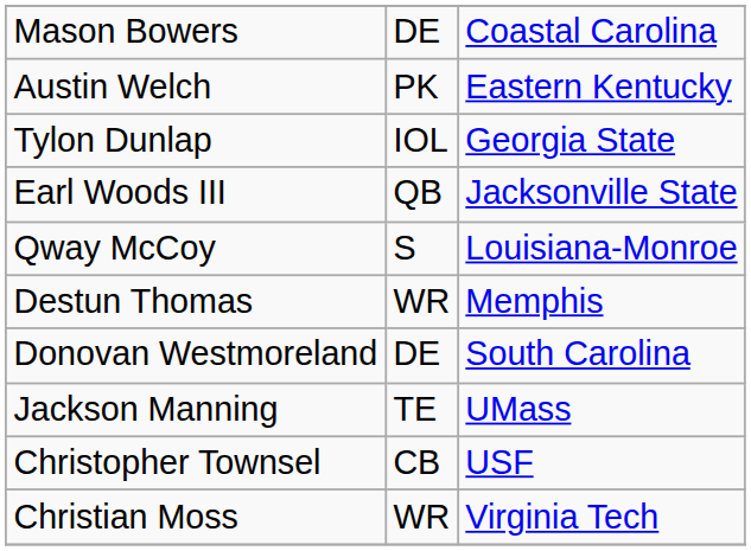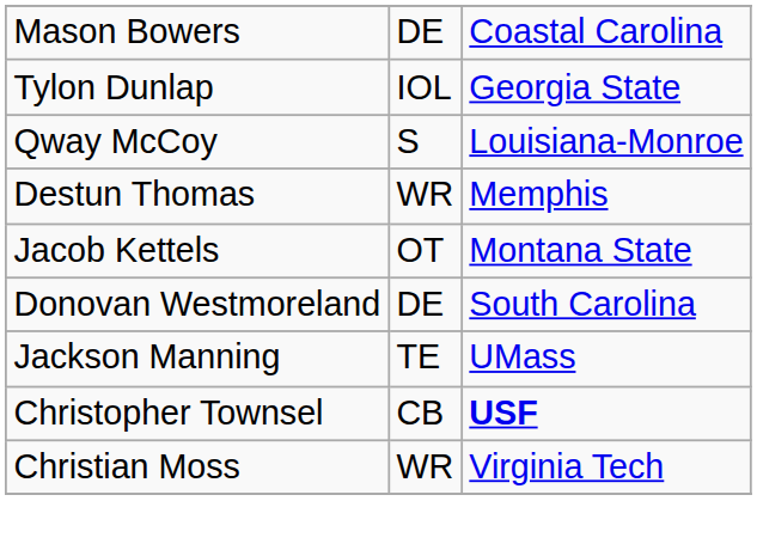 <table class="wikitable">
 <tr>
 </tr>
 <tr>
 <td>Mason Bowers</td>
 <td>DE</td>
 <td><a href='#'>Coastal Carolina</a></td>
 </tr>
 <tr>
-<td>Austin Welch</td>
-<td>PK</td>
-<td><a href='#'>Eastern Kentucky</a></td>
-</tr>
-<tr>
 <td>Tylon Dunlap</td>
 <td>IOL</td>
 <td><a href='#'>Georgia State</a></td>
-</tr>
-<tr>
-<td>Earl Woods III</td>
-<td>QB</td>
-<td><a href='#'>Jacksonville State</a></td>
 </tr>
 <tr>
 <td>Qway McCoy</td>
 <td>S</td>
 <td><a href='#'>Louisiana-Monroe</a></td>
 </tr>
 <tr>
 <td>Destun Thomas</td>
 <td>WR</td>
 <td><a href='#'>Memphis</a></td>
+</tr>
+<tr>
+<td>Jacob Kettels</td>
+<td>OT</td>
+<td><a href='#'>Montana State</a></td>
 </tr>
 <tr>
 <td>Donovan Westmoreland</td>
 <td>DE</td>
 <td><a href='#'>South Carolina</a></td>
 </tr>
 <tr>
 <td>Jackson Manning</td>
 <td>TE</td>
 <td><a href='#'>UMass</a></td>
 </tr>
 <tr>
 <td>Christopher Townsel</td>
 <td>CB</td>
-<td><a href='#'>USF</a></td>
+<td><strong><a href='#'>USF</a></strong></td>
 </tr>
 <tr>
 <td>Christian Moss</td>
 <td>WR</td>
 <td><a href='#'>Virginia Tech</a></td>
 </tr>
 <tr>
 </tr>
 </table>
